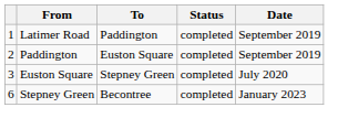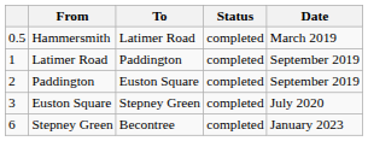 <table class="wikitable">
 <tr>
 <th></th>
 <th>From</th>
 <th>To</th>
 <th>Status</th>
 <th data-sort-type="isoDate">Date</th>
+</tr>
+<tr>
+<td>0.5</td>
+<td>Hammersmith</td>
+<td>Latimer Road</td>
+<td>completed</td>
+<td data-sort-value="2019-03">March 2019</td>
 </tr>
 <tr>
 <td>1</td>
 <td>Latimer Road</td>
 <td>Paddington</td>
 <td>completed</td>
 <td data-sort-value="2019-09">September 2019</td>
 </tr>
 <tr>
 <td>2</td>
 <td>Paddington</td>
 <td>Euston Square</td>
 <td>completed</td>
 <td data-sort-value="2019-09">September 2019</td>
 </tr>
 <tr>
 <td>3</td>
 <td>Euston Square</td>
 <td>Stepney Green</td>
 <td>completed</td>
 <td data-sort-value="2020-07">July 2020</td>
 </tr>
 <tr>
 <td>6</td>
 <td>Stepney Green</td>
 <td>Becontree</td>
 <td>completed</td>
 <td data-sort-value="2023-01">January 2023</td>
 </tr>
 </table>
